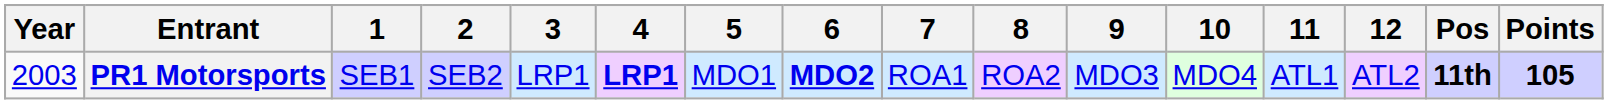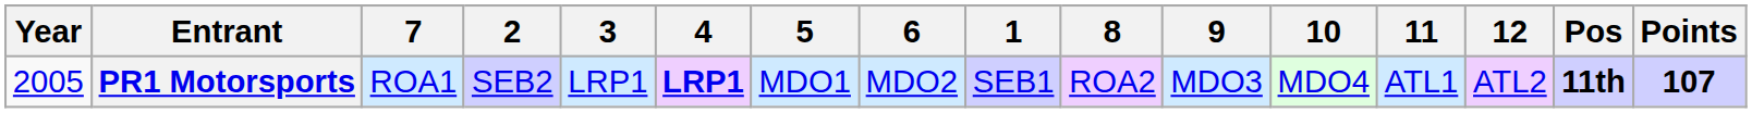 <table class="wikitable" style="text-align:center; font-size:90%">
 <tr>
 <th>Year</th>
 <th>Entrant</th>
-<th>1</th>
+<th>7</th>
 <th>2</th>
 <th>3</th>
 <th>4</th>
 <th>5</th>
 <th>6</th>
-<th>7</th>
+<th>1</th>
 <th>8</th>
 <th>9</th>
 <th>10</th>
 <th>11</th>
 <th>12</th>
 <th>Pos</th>
 <th>Points</th>
 </tr>
 <tr>
-<td><a href='#'>2003</a></td>
+<td><a href='#'>2005</a></td>
 <th><a href='#'>PR1 Motorsports</a></th>
-<td style="background-color:#CFCFFF"><a href='#'>SEB1</a><br></td>
+<td style="background-color:#CFEAFF"><a href='#'>ROA1</a><br></td>
 <td style="background-color:#CFCFFF"><a href='#'>SEB2</a><br></td>
 <td style="background-color:#CFEAFF"><a href='#'>LRP1</a><br></td>
 <td style="background-color:#EFCFFF"><strong><a href='#'>LRP1</a><br></strong></td>
 <td style="background-color:#CFEAFF"><a href='#'>MDO1</a><br></td>
-<td style="background-color:#CFEAFF"><strong><a href='#'>MDO2</a><br></strong></td>
-<td style="background-color:#CFEAFF"><a href='#'>ROA1</a><br></td>
+<td style="background-color:#CFEAFF"><a href='#'>MDO2</a><br></td>
+<td style="background-color:#CFCFFF"><a href='#'>SEB1</a><br></td>
 <td style="background-color:#EFCFFF"><a href='#'>ROA2</a><br></td>
 <td style="background-color:#CFEAFF"><a href='#'>MDO3</a><br></td>
 <td style="background-color:#DFFFDF"><a href='#'>MDO4</a><br></td>
 <td style="background-color:#CFEAFF"><a href='#'>ATL1</a><br></td>
 <td style="background-color:#EFCFFF"><a href='#'>ATL2</a><br></td>
 <td style="background-color:#CFCFFF"><strong>11th</strong></td>
-<td style="background-color:#CFCFFF"><strong>105</strong></td>
+<td style="background-color:#CFCFFF"><strong>107</strong></td>
 </tr>
 </table>
